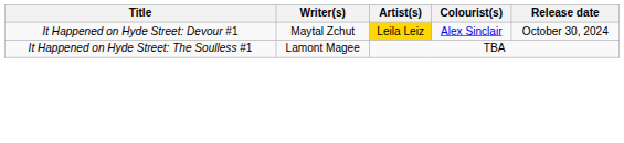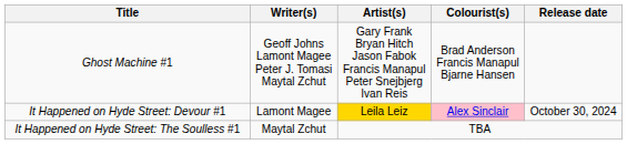 <table class="wikitable" width="100%" style="text-align: center;">
 <tr>
 <th scope="col">Title</th>
 <th scope="col">Writer(s)</th>
 <th scope="col">Artist(s)</th>
 <th scope="col">Colourist(s)</th>
 <th scope="col">Release date</th>
 </tr>
 <tr>
+<td><em>Ghost Machine</em> #1</td>
+<td>Geoff Johns<br>Lamont Magee<br>Peter J. Tomasi<br>Maytal Zchut</td>
+<td>Gary Frank<br>Bryan Hitch<br>Jason Fabok<br>Francis Manapul<br>Peter Snejbjerg<br>Ivan Reis</td>
+<td>Brad Anderson<br>Francis Manapul<br>Bjarne Hansen</td>
+<td></td>
+</tr>
+<tr>
 <td><em>It Happened on</em> <em>Hyde Street: Devour</em> #1</td>
-<td>Maytal Zchut</td>
+<td>Lamont Magee</td>
 <td style="background: gold;">Leila Leiz</td>
-<td><a href='#'>Alex Sinclair</a></td>
+<td style="background: pink;"><a href='#'>Alex Sinclair</a></td>
 <td>October 30, 2024</td>
 </tr>
 <tr>
 <td><em>It Happened on Hyde Street: The Soulless</em> #1</td>
-<td>Lamont Magee</td>
+<td>Maytal Zchut</td>
 <td colspan="3">TBA</td>
 </tr>
 </table>
